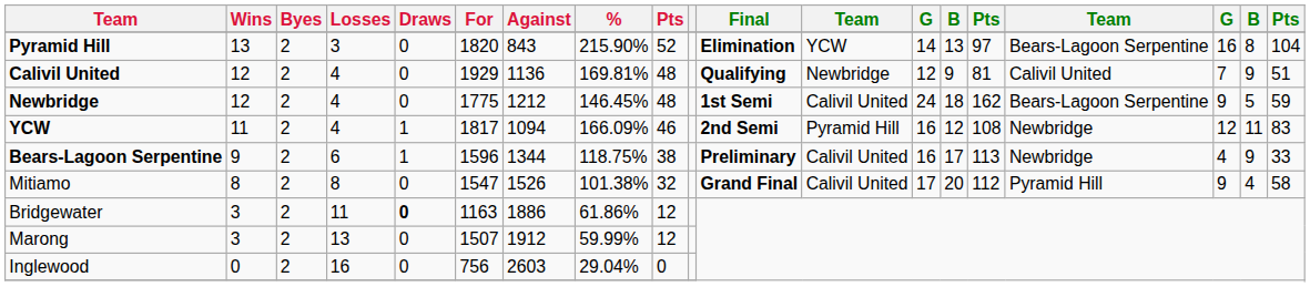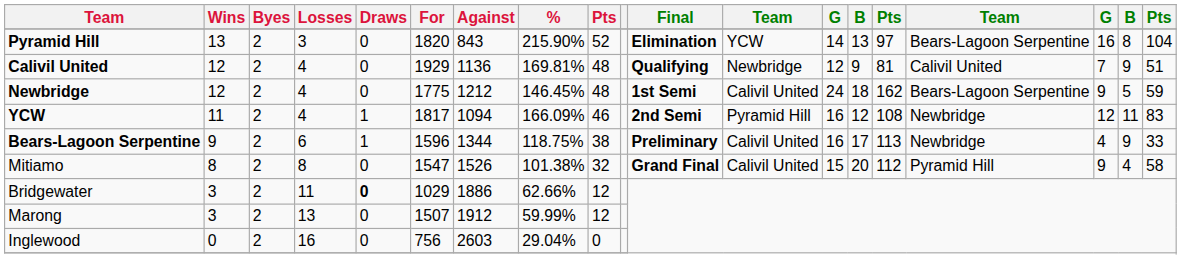 <table style="font-size: 85%; text-align: left;" class="wikitable">
 <tr>
 <th style="color:crimson">Team</th>
 <th style="color:crimson">Wins</th>
 <th style="color:crimson">Byes</th>
 <th style="color:crimson">Losses</th>
 <th style="color:crimson">Draws</th>
 <th style="color:crimson">For</th>
 <th style="color:crimson">Against</th>
 <th style="color:crimson">%</th>
 <th style="color:crimson">Pts</th>
 <th></th>
 <th style="color:green">Final</th>
 <th style="color:green">Team</th>
 <th style="color:green">G</th>
 <th style="color:green">B</th>
 <th style="color:green">Pts</th>
 <th style="color:green">Team</th>
 <th style="color:green">G</th>
 <th style="color:green">B</th>
 <th style="color:green">Pts</th>
 </tr>
 <tr>
 </tr>
 <tr>
 </tr>
 <tr>
 <td><strong>	Pyramid Hill	</strong></td>
 <td>13</td>
 <td>2</td>
 <td>3</td>
 <td>0</td>
 <td>1820</td>
 <td>843</td>
 <td>215.90%</td>
 <td>52</td>
 <td></td>
 <td><strong>Elimination</strong></td>
 <td>YCW</td>
 <td>14</td>
 <td>13</td>
 <td>97</td>
 <td>Bears-Lagoon Serpentine</td>
 <td>16</td>
 <td>8</td>
 <td>104</td>
 </tr>
 <tr>
 <td><strong>	Calivil United	</strong></td>
 <td>12</td>
 <td>2</td>
 <td>4</td>
 <td>0</td>
 <td>1929</td>
 <td>1136</td>
 <td>169.81%</td>
 <td>48</td>
 <td></td>
 <td><strong>Qualifying</strong></td>
 <td>Newbridge</td>
 <td>12</td>
 <td>9</td>
 <td>81</td>
 <td>Calivil United</td>
 <td>7</td>
 <td>9</td>
 <td>51</td>
 </tr>
 <tr>
 <td><strong>	Newbridge	</strong></td>
 <td>12</td>
 <td>2</td>
 <td>4</td>
 <td>0</td>
 <td>1775</td>
 <td>1212</td>
 <td>146.45%</td>
 <td>48</td>
 <td></td>
 <td><strong>1st Semi</strong></td>
 <td>Calivil United</td>
 <td>24</td>
 <td>18</td>
 <td>162</td>
 <td>Bears-Lagoon Serpentine</td>
 <td>9</td>
 <td>5</td>
 <td>59</td>
 </tr>
 <tr>
 <td><strong>	YCW	</strong></td>
 <td>11</td>
 <td>2</td>
 <td>4</td>
 <td>1</td>
 <td>1817</td>
 <td>1094</td>
 <td>166.09%</td>
 <td>46</td>
 <td></td>
 <td><strong>2nd Semi</strong></td>
 <td>Pyramid Hill</td>
 <td>16</td>
 <td>12</td>
 <td>108</td>
 <td>Newbridge</td>
 <td>12</td>
 <td>11</td>
 <td>83</td>
 </tr>
 <tr>
 <td><strong>	Bears-Lagoon Serpentine	</strong></td>
 <td>9</td>
 <td>2</td>
 <td>6</td>
 <td>1</td>
 <td>1596</td>
 <td>1344</td>
 <td>118.75%</td>
 <td>38</td>
 <td></td>
 <td><strong>Preliminary</strong></td>
 <td>Calivil United</td>
 <td>16</td>
 <td>17</td>
 <td>113</td>
 <td>Newbridge</td>
 <td>4</td>
 <td>9</td>
 <td>33</td>
 </tr>
 <tr>
 <td>Mitiamo</td>
 <td>8</td>
 <td>2</td>
 <td>8</td>
 <td>0</td>
 <td>1547</td>
 <td>1526</td>
 <td>101.38%</td>
 <td>32</td>
 <td></td>
 <td><strong>Grand Final</strong></td>
 <td>Calivil United</td>
-<td>17</td>
+<td>15</td>
 <td>20</td>
 <td>112</td>
 <td>Pyramid Hill</td>
 <td>9</td>
 <td>4</td>
 <td>58</td>
 </tr>
 <tr>
 <td>Bridgewater</td>
 <td>3</td>
 <td>2</td>
 <td>11</td>
 <td><strong>0</strong></td>
-<td>1163</td>
+<td>1029</td>
 <td>1886</td>
-<td>61.86%</td>
+<td>62.66%</td>
 <td>12</td>
 <td></td>
 </tr>
 <tr>
 <td>Marong</td>
 <td>3</td>
 <td>2</td>
 <td>13</td>
 <td>0</td>
 <td>1507</td>
 <td>1912</td>
 <td>59.99%</td>
 <td>12</td>
 <td></td>
 </tr>
 <tr>
 <td>Inglewood</td>
 <td>0</td>
 <td>2</td>
 <td>16</td>
 <td>0</td>
 <td>756</td>
 <td>2603</td>
 <td>29.04%</td>
 <td>0</td>
 <td></td>
 </tr>
 <tr>
 </tr>
 </table>
